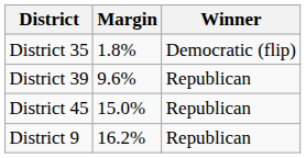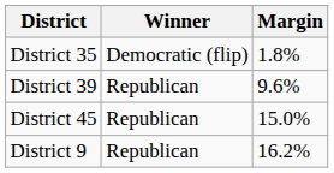 <table class="wikitable sortable">
 <tr>
 <th>District</th>
+<th>Winner</th>
 <th>Margin</th>
-<th>Winner</th>
 </tr>
 <tr>
 <td>District 35</td>
+<td data-sort-value=1 >Democratic (flip)</td>
 <td>1.8%</td>
-<td data-sort-value=1 >Democratic (flip)</td>
 </tr>
 <tr>
 <td>District 39</td>
+<td data-sort-value=1 >Republican</td>
 <td>9.6%</td>
-<td data-sort-value=1 >Republican</td>
 </tr>
 <tr>
 <td>District 45</td>
+<td data-sort-value=1 >Republican</td>
 <td>15.0%</td>
-<td data-sort-value=1 >Republican</td>
 </tr>
 <tr>
 <td>District 9</td>
+<td data-sort-value=1 >Republican</td>
 <td>16.2%</td>
-<td data-sort-value=1 >Republican</td>
 </tr>
 </table>
